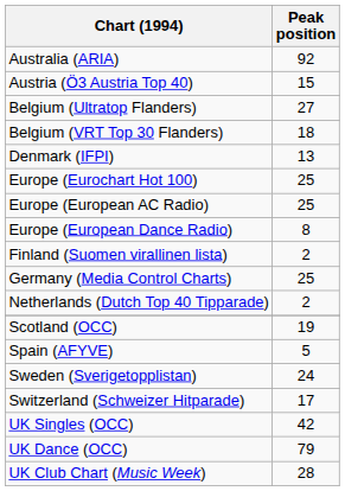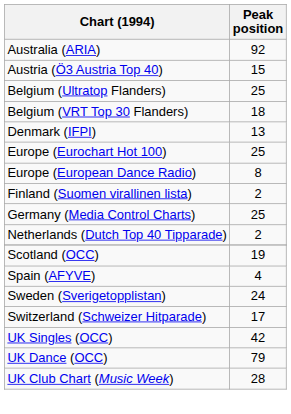 <table class="wikitable sortable">
 <tr>
 <th>Chart (1994)</th>
 <th>Peak<br>position</th>
 </tr>
 <tr>
 <td>Australia (<a href='#'>ARIA</a>)</td>
 <td align="center">92</td>
 </tr>
 <tr>
 <td>Austria (<a href='#'>Ö3 Austria Top 40</a>)</td>
 <td align="center">15</td>
 </tr>
 <tr>
 <td>Belgium (<a href='#'>Ultratop</a> Flanders)</td>
-<td align="center">27</td>
+<td align="center">25</td>
 </tr>
 <tr>
 <td>Belgium (<a href='#'>VRT Top 30</a> Flanders)</td>
 <td align="center">18</td>
 </tr>
 <tr>
 <td>Denmark (<a href='#'>IFPI</a>)</td>
 <td align="center">13</td>
 </tr>
 <tr>
 <td>Europe (<a href='#'>Eurochart Hot 100</a>)</td>
-<td align="center">25</td>
-</tr>
-<tr>
-<td>Europe (European AC Radio)</td>
 <td align="center">25</td>
 </tr>
 <tr>
 <td>Europe (<a href='#'>European Dance Radio</a>)</td>
 <td align="center">8</td>
 </tr>
 <tr>
 <td>Finland (<a href='#'>Suomen virallinen lista</a>)</td>
 <td align="center">2</td>
 </tr>
 <tr>
 <td>Germany (<a href='#'>Media Control Charts</a>)</td>
 <td align="center">25</td>
 </tr>
 <tr>
 <td>Netherlands (<a href='#'>Dutch Top 40 Tipparade</a>)</td>
 <td align="center">2</td>
 </tr>
 <tr>
 </tr>
 <tr>
 <td>Scotland (<a href='#'>OCC</a>)</td>
 <td align="center">19</td>
 </tr>
 <tr>
 <td>Spain (<a href='#'>AFYVE</a>)</td>
-<td align="center">5</td>
+<td align="center">4</td>
 </tr>
 <tr>
 <td>Sweden (<a href='#'>Sverigetopplistan</a>)</td>
 <td align="center">24</td>
 </tr>
 <tr>
 <td>Switzerland (<a href='#'>Schweizer Hitparade</a>)</td>
 <td align="center">17</td>
 </tr>
 <tr>
 <td><a href='#'>UK Singles</a> (<a href='#'>OCC</a>)</td>
 <td align="center">42</td>
 </tr>
 <tr>
 <td><a href='#'>UK Dance</a> (<a href='#'>OCC</a>)</td>
 <td align="center">79</td>
 </tr>
 <tr>
 <td><a href='#'>UK Club Chart</a> (<em><a href='#'>Music Week</a></em>)</td>
 <td align="center">28</td>
 </tr>
 </table>
